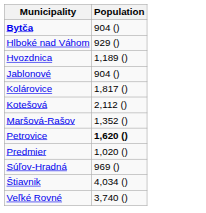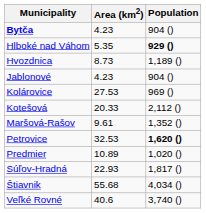 <table class="wikitable sortable">
 <tr>
 <th>Municipality</th>
+<th>Area (km<sup>2</sup>)</th>
 <th>Population</th>
 </tr>
 <tr>
 <td><strong><a href='#'>Bytča</a></strong></td>
+<td>4.23</td>
 <td>904 ()</td>
 </tr>
 <tr>
 <td><a href='#'>Hlboké nad Váhom</a></td>
-<td>929 ()</td>
+<td>5.35</td>
+<td><strong>929 ()</strong></td>
 </tr>
 <tr>
 <td><a href='#'>Hvozdnica</a></td>
+<td>8.73</td>
 <td>1,189 ()</td>
 </tr>
 <tr>
 <td><a href='#'>Jablonové</a></td>
+<td>4.23</td>
 <td>904 ()</td>
 </tr>
 <tr>
 <td><a href='#'>Kolárovice</a></td>
-<td>1,817 ()</td>
+<td>27.53</td>
+<td>969 ()</td>
 </tr>
 <tr>
 <td><a href='#'>Kotešová</a></td>
+<td>20.33</td>
 <td>2,112 ()</td>
 </tr>
 <tr>
 <td><a href='#'>Maršová-Rašov</a></td>
+<td>9.61</td>
 <td>1,352 ()</td>
 </tr>
 <tr>
 <td><a href='#'>Petrovice</a></td>
+<td>32.53</td>
 <td><strong>1,620 ()</strong></td>
 </tr>
 <tr>
 <td><a href='#'>Predmier</a></td>
+<td>10.89</td>
 <td>1,020 ()</td>
 </tr>
 <tr>
 <td><a href='#'>Súľov-Hradná</a></td>
-<td>969 ()</td>
+<td>22.93</td>
+<td>1,817 ()</td>
 </tr>
 <tr>
 <td><a href='#'>Štiavnik</a></td>
+<td>55.68</td>
 <td>4,034 ()</td>
 </tr>
 <tr>
 <td><a href='#'>Veľké Rovné</a></td>
+<td>40.6</td>
 <td>3,740 ()</td>
 </tr>
 </table>
